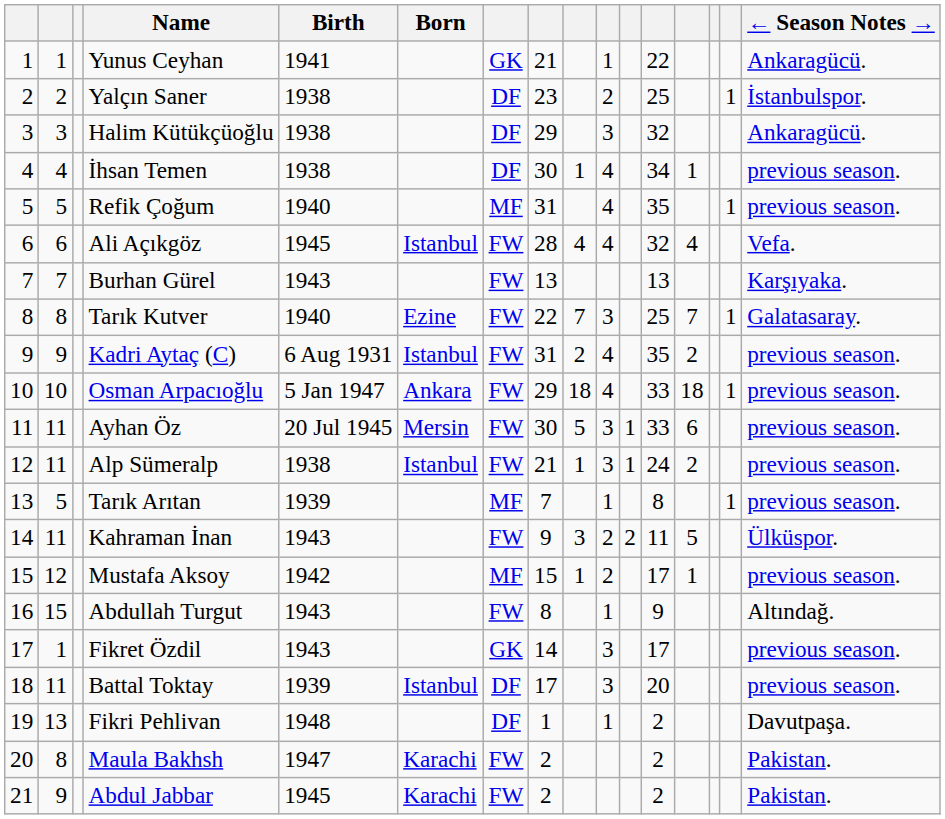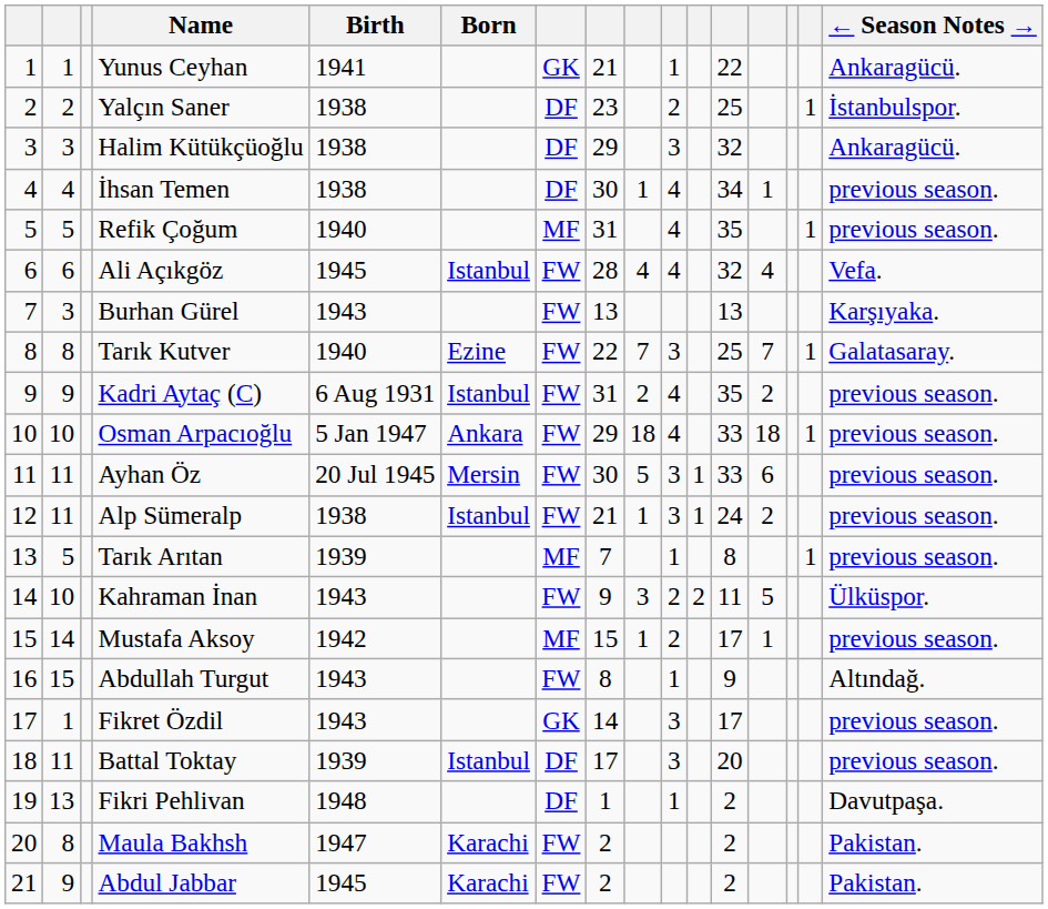 <table class="wikitable sortable">
 <tr>
 <th></th>
 <th></th>
 <th></th>
 <th>Name</th>
 <th>Birth</th>
 <th>Born</th>
 <th></th>
 <th></th>
 <th></th>
 <th></th>
 <th></th>
 <th></th>
 <th></th>
 <th></th>
 <th></th>
 <th><a href='#'>←</a> Season Notes <a href='#'>→</a></th>
 </tr>
 <tr>
 <td align="right">1</td>
 <td align="right">1</td>
 <td></td>
 <td>Yunus Ceyhan</td>
 <td>1941</td>
 <td></td>
 <td align="center"><a href='#'>GK</a></td>
 <td align="center">21</td>
 <td></td>
 <td align="center">1</td>
 <td></td>
 <td align="center">22</td>
 <td></td>
 <td></td>
 <td></td>
 <td> <a href='#'>Ankaragücü</a>.</td>
 </tr>
 <tr>
 <td align="right">2</td>
 <td align="right">2</td>
 <td></td>
 <td>Yalçın Saner</td>
 <td>1938</td>
 <td></td>
 <td align="center"><a href='#'>DF</a></td>
 <td align="center">23</td>
 <td></td>
 <td align="center">2</td>
 <td></td>
 <td align="center">25</td>
 <td></td>
 <td></td>
 <td align="center">1</td>
 <td> <a href='#'>İstanbulspor</a>.</td>
 </tr>
 <tr>
 <td align="right">3</td>
 <td align="right">3</td>
 <td></td>
 <td>Halim Kütükçüoğlu</td>
 <td>1938</td>
 <td></td>
 <td align="center"><a href='#'>DF</a></td>
 <td align="center">29</td>
 <td></td>
 <td align="center">3</td>
 <td></td>
 <td align="center">32</td>
 <td></td>
 <td></td>
 <td></td>
 <td> <a href='#'>Ankaragücü</a>.</td>
 </tr>
 <tr>
 <td align="right">4</td>
 <td align="right">4</td>
 <td></td>
 <td>İhsan Temen</td>
 <td>1938</td>
 <td></td>
 <td align="center"><a href='#'>DF</a></td>
 <td align="center">30</td>
 <td align="center">1</td>
 <td align="center">4</td>
 <td></td>
 <td align="center">34</td>
 <td align="center">1</td>
 <td></td>
 <td></td>
 <td> <a href='#'>previous season</a>.</td>
 </tr>
 <tr>
 <td align="right">5</td>
 <td align="right">5</td>
 <td></td>
 <td>Refik Çoğum</td>
 <td>1940</td>
 <td></td>
 <td align="center"><a href='#'>MF</a></td>
 <td align="center">31</td>
 <td></td>
 <td align="center">4</td>
 <td></td>
 <td align="center">35</td>
 <td></td>
 <td></td>
 <td align="center">1</td>
 <td> <a href='#'>previous season</a>.</td>
 </tr>
 <tr>
 <td align="right">6</td>
 <td align="right">6</td>
 <td></td>
 <td>Ali Açıkgöz</td>
 <td>1945</td>
 <td><a href='#'>Istanbul</a></td>
 <td align="center"><a href='#'>FW</a></td>
 <td align="center">28</td>
 <td align="center">4</td>
 <td align="center">4</td>
 <td></td>
 <td align="center">32</td>
 <td align="center">4</td>
 <td></td>
 <td></td>
 <td> <a href='#'>Vefa</a>.</td>
 </tr>
 <tr>
 <td align="right">7</td>
-<td align="right">7</td>
+<td align="right">3</td>
 <td></td>
 <td>Burhan Gürel</td>
 <td>1943</td>
 <td></td>
 <td align="center"><a href='#'>FW</a></td>
 <td align="center">13</td>
 <td></td>
 <td></td>
 <td></td>
 <td align="center">13</td>
 <td></td>
 <td></td>
 <td></td>
 <td> <a href='#'>Karşıyaka</a>.</td>
 </tr>
 <tr>
 <td align="right">8</td>
 <td align="right">8</td>
 <td></td>
 <td>Tarık Kutver</td>
 <td>1940</td>
 <td><a href='#'>Ezine</a></td>
 <td align="center"><a href='#'>FW</a></td>
 <td align="center">22</td>
 <td align="center">7</td>
 <td align="center">3</td>
 <td></td>
 <td align="center">25</td>
 <td align="center">7</td>
 <td></td>
 <td align="center">1</td>
 <td> <a href='#'>Galatasaray</a>.</td>
 </tr>
 <tr>
 <td align="right">9</td>
 <td align="right">9</td>
 <td></td>
 <td><a href='#'>Kadri Aytaç</a> (<a href='#'>C</a>)</td>
 <td>6 Aug 1931</td>
 <td><a href='#'>Istanbul</a></td>
 <td align="center"><a href='#'>FW</a></td>
 <td align="center">31</td>
 <td align="center">2</td>
 <td align="center">4</td>
 <td></td>
 <td align="center">35</td>
 <td align="center">2</td>
 <td></td>
 <td></td>
 <td> <a href='#'>previous season</a>.</td>
 </tr>
 <tr>
 <td align="right">10</td>
 <td align="right">10</td>
 <td></td>
 <td><a href='#'>Osman Arpacıoğlu</a></td>
 <td>5 Jan 1947</td>
 <td><a href='#'>Ankara</a></td>
 <td align="center"><a href='#'>FW</a></td>
 <td align="center">29</td>
 <td align="center">18</td>
 <td align="center">4</td>
 <td></td>
 <td align="center">33</td>
 <td align="center">18</td>
 <td></td>
 <td align="center">1</td>
 <td> <a href='#'>previous season</a>.</td>
 </tr>
 <tr>
 <td align="right">11</td>
 <td align="right">11</td>
 <td></td>
 <td>Ayhan Öz</td>
 <td>20 Jul 1945</td>
 <td><a href='#'>Mersin</a></td>
 <td align="center"><a href='#'>FW</a></td>
 <td align="center">30</td>
 <td align="center">5</td>
 <td align="center">3</td>
 <td align="center">1</td>
 <td align="center">33</td>
 <td align="center">6</td>
 <td></td>
 <td></td>
 <td> <a href='#'>previous season</a>.</td>
 </tr>
 <tr>
 <td align="right">12</td>
 <td align="right">11</td>
 <td></td>
 <td>Alp Sümeralp</td>
 <td>1938</td>
 <td><a href='#'>Istanbul</a></td>
 <td align="center"><a href='#'>FW</a></td>
 <td align="center">21</td>
 <td align="center">1</td>
 <td align="center">3</td>
 <td align="center">1</td>
 <td align="center">24</td>
 <td align="center">2</td>
 <td></td>
 <td></td>
 <td> <a href='#'>previous season</a>.</td>
 </tr>
 <tr>
 <td align="right">13</td>
 <td align="right">5</td>
 <td></td>
 <td>Tarık Arıtan</td>
 <td>1939</td>
 <td></td>
 <td align="center"><a href='#'>MF</a></td>
 <td align="center">7</td>
 <td></td>
 <td align="center">1</td>
 <td></td>
 <td align="center">8</td>
 <td></td>
 <td></td>
 <td align="center">1</td>
 <td> <a href='#'>previous season</a>.</td>
 </tr>
 <tr>
 <td align="right">14</td>
-<td align="right">11</td>
+<td align="right">10</td>
 <td></td>
 <td>Kahraman İnan</td>
 <td>1943</td>
 <td></td>
 <td align="center"><a href='#'>FW</a></td>
 <td align="center">9</td>
 <td align="center">3</td>
 <td align="center">2</td>
 <td align="center">2</td>
 <td align="center">11</td>
 <td align="center">5</td>
 <td></td>
 <td></td>
 <td> <a href='#'>Ülküspor</a>.</td>
 </tr>
 <tr>
 <td align="right">15</td>
-<td align="right">12</td>
+<td align="right">14</td>
 <td></td>
 <td>Mustafa Aksoy</td>
 <td>1942</td>
 <td></td>
 <td align="center"><a href='#'>MF</a></td>
 <td align="center">15</td>
 <td align="center">1</td>
 <td align="center">2</td>
 <td></td>
 <td align="center">17</td>
 <td align="center">1</td>
 <td></td>
 <td></td>
 <td> <a href='#'>previous season</a>.</td>
 </tr>
 <tr>
 <td align="right">16</td>
 <td align="right">15</td>
 <td></td>
 <td>Abdullah Turgut</td>
 <td>1943</td>
 <td></td>
 <td align="center"><a href='#'>FW</a></td>
 <td align="center">8</td>
 <td></td>
 <td align="center">1</td>
 <td></td>
 <td align="center">9</td>
 <td></td>
 <td></td>
 <td></td>
 <td> Altındağ.</td>
 </tr>
 <tr>
 <td align="right">17</td>
 <td align="right">1</td>
 <td></td>
 <td>Fikret Özdil</td>
 <td>1943</td>
 <td></td>
 <td align="center"><a href='#'>GK</a></td>
 <td align="center">14</td>
 <td></td>
 <td align="center">3</td>
 <td></td>
 <td align="center">17</td>
 <td></td>
 <td></td>
 <td></td>
 <td> <a href='#'>previous season</a>.</td>
 </tr>
 <tr>
 <td align="right">18</td>
 <td align="right">11</td>
 <td></td>
 <td>Battal Toktay</td>
 <td>1939</td>
 <td><a href='#'>Istanbul</a></td>
 <td align="center"><a href='#'>DF</a></td>
 <td align="center">17</td>
 <td></td>
 <td align="center">3</td>
 <td></td>
 <td align="center">20</td>
 <td></td>
 <td></td>
 <td></td>
 <td> <a href='#'>previous season</a>.</td>
 </tr>
 <tr>
 <td align="right">19</td>
 <td align="right">13</td>
 <td></td>
 <td>Fikri Pehlivan</td>
 <td>1948</td>
 <td></td>
 <td align="center"><a href='#'>DF</a></td>
 <td align="center">1</td>
 <td></td>
 <td align="center">1</td>
 <td></td>
 <td align="center">2</td>
 <td></td>
 <td></td>
 <td></td>
 <td> Davutpaşa.</td>
 </tr>
 <tr>
 <td align="right">20</td>
 <td align="right">8</td>
 <td></td>
 <td><a href='#'>Maula Bakhsh</a></td>
 <td>1947</td>
 <td><a href='#'>Karachi</a></td>
 <td align="center"><a href='#'>FW</a></td>
 <td align="center">2</td>
 <td></td>
 <td></td>
 <td></td>
 <td align="center">2</td>
 <td></td>
 <td></td>
 <td></td>
 <td> <a href='#'>Pakistan</a>.</td>
 </tr>
 <tr>
 <td align="right">21</td>
 <td align="right">9</td>
 <td></td>
 <td><a href='#'>Abdul Jabbar</a></td>
 <td>1945</td>
 <td><a href='#'>Karachi</a></td>
 <td align="center"><a href='#'>FW</a></td>
 <td align="center">2</td>
 <td></td>
 <td></td>
 <td></td>
 <td align="center">2</td>
 <td></td>
 <td></td>
 <td></td>
 <td> <a href='#'>Pakistan</a>.</td>
 </tr>
 </table>
